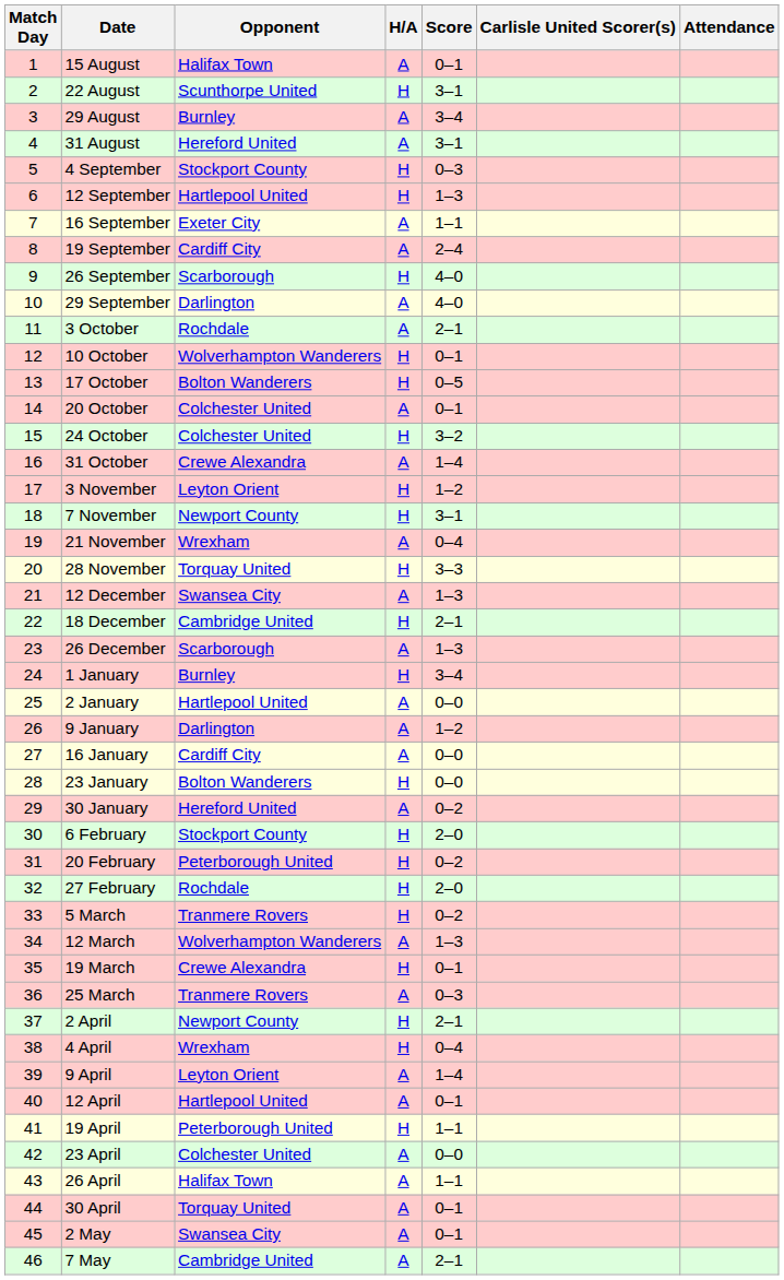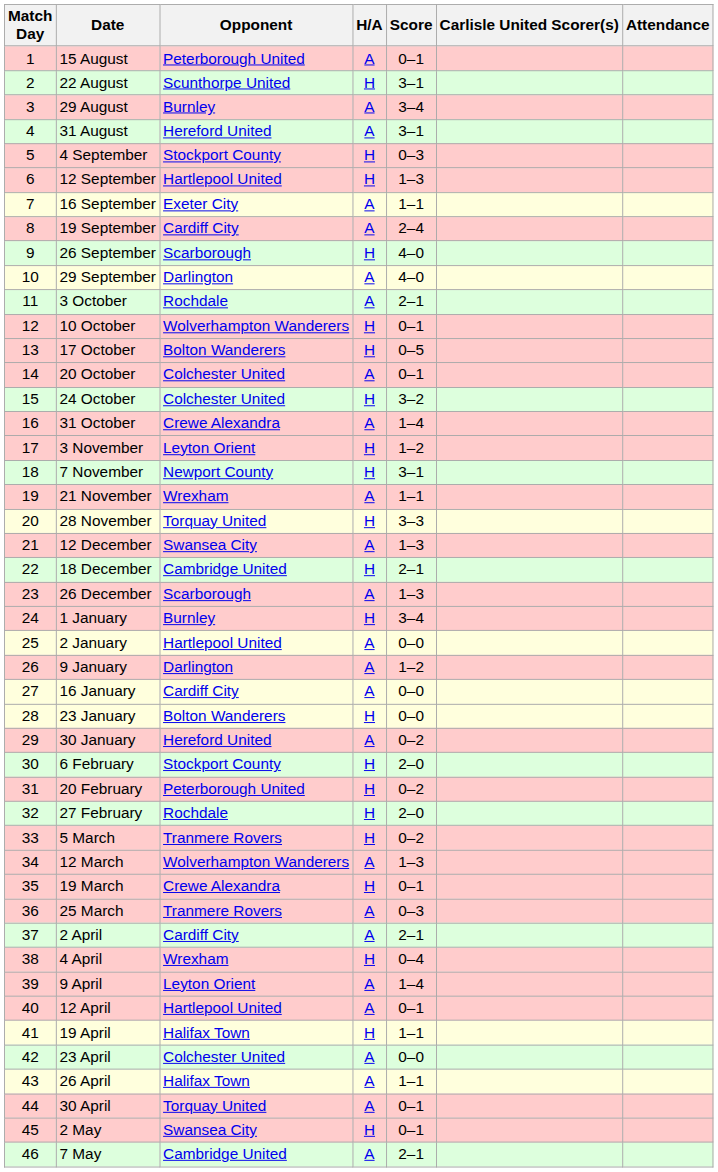 <table class="wikitable" style="text-align:center">
 <tr>
 <th>Match<br> Day</th>
 <th>Date</th>
 <th>Opponent</th>
 <th>H/A</th>
 <th>Score</th>
 <th>Carlisle United Scorer(s)</th>
 <th>Attendance</th>
 </tr>
 <tr bgcolor=#FFCCCC>
 <td>1</td>
 <td align=left>15 August</td>
-<td align=left><a href='#'>Halifax Town</a></td>
+<td align=left><a href='#'>Peterborough United</a></td>
 <td><a href='#'>A</a></td>
 <td>0–1</td>
 <td align=left></td>
 <td></td>
 </tr>
 <tr bgcolor=#ddffdd>
 <td>2</td>
 <td align=left>22 August</td>
 <td align=left><a href='#'>Scunthorpe United</a></td>
 <td><a href='#'>H</a></td>
 <td>3–1</td>
 <td align=left></td>
 <td></td>
 </tr>
 <tr bgcolor=#FFCCCC>
 <td>3</td>
 <td align=left>29 August</td>
 <td align=left><a href='#'>Burnley</a></td>
 <td><a href='#'>A</a></td>
 <td>3–4</td>
 <td align=left></td>
 <td></td>
 </tr>
 <tr bgcolor=#ddffdd>
 <td>4</td>
 <td align=left>31 August</td>
 <td align=left><a href='#'>Hereford United</a></td>
 <td><a href='#'>A</a></td>
 <td>3–1</td>
 <td align=left></td>
 <td></td>
 </tr>
 <tr bgcolor=#FFCCCC>
 <td>5</td>
 <td align=left>4 September</td>
 <td align=left><a href='#'>Stockport County</a></td>
 <td><a href='#'>H</a></td>
 <td>0–3</td>
 <td align=left></td>
 <td></td>
 </tr>
 <tr bgcolor=#FFCCCC>
 <td>6</td>
 <td align=left>12 September</td>
 <td align=left><a href='#'>Hartlepool United</a></td>
 <td><a href='#'>H</a></td>
 <td>1–3</td>
 <td align=left></td>
 <td></td>
 </tr>
 <tr bgcolor=#ffffdd>
 <td>7</td>
 <td align=left>16 September</td>
 <td align=left><a href='#'>Exeter City</a></td>
 <td><a href='#'>A</a></td>
 <td>1–1</td>
 <td align=left></td>
 <td></td>
 </tr>
 <tr bgcolor=#FFCCCC>
 <td>8</td>
 <td align=left>19 September</td>
 <td align=left><a href='#'>Cardiff City</a></td>
 <td><a href='#'>A</a></td>
 <td>2–4</td>
 <td align=left></td>
 <td></td>
 </tr>
 <tr bgcolor=#ddffdd>
 <td>9</td>
 <td align=left>26 September</td>
 <td align=left><a href='#'>Scarborough</a></td>
 <td><a href='#'>H</a></td>
 <td>4–0</td>
 <td align=left></td>
 <td></td>
 </tr>
 <tr bgcolor=#ffffdd>
 <td>10</td>
 <td align=left>29 September</td>
 <td align=left><a href='#'>Darlington</a></td>
 <td><a href='#'>A</a></td>
 <td>4–0</td>
 <td align=left></td>
 <td></td>
 </tr>
 <tr bgcolor=#ddffdd>
 <td>11</td>
 <td align=left>3 October</td>
 <td align=left><a href='#'>Rochdale</a></td>
 <td><a href='#'>A</a></td>
 <td>2–1</td>
 <td align=left></td>
 <td></td>
 </tr>
 <tr bgcolor=#FFCCCC>
 <td>12</td>
 <td align=left>10 October</td>
 <td align=left><a href='#'>Wolverhampton Wanderers</a></td>
 <td><a href='#'>H</a></td>
 <td>0–1</td>
 <td align=left></td>
 <td></td>
 </tr>
 <tr bgcolor=#FFCCCC>
 <td>13</td>
 <td align=left>17 October</td>
 <td align=left><a href='#'>Bolton Wanderers</a></td>
 <td><a href='#'>H</a></td>
 <td>0–5</td>
 <td align=left></td>
 <td></td>
 </tr>
 <tr bgcolor=#FFCCCC>
 <td>14</td>
 <td align=left>20 October</td>
 <td align=left><a href='#'>Colchester United</a></td>
 <td><a href='#'>A</a></td>
 <td>0–1</td>
 <td align=left></td>
 <td></td>
 </tr>
 <tr bgcolor=#ddffdd>
 <td>15</td>
 <td align=left>24 October</td>
 <td align=left><a href='#'>Colchester United</a></td>
 <td><a href='#'>H</a></td>
 <td>3–2</td>
 <td align=left></td>
 <td></td>
 </tr>
 <tr bgcolor=#FFCCCC>
 <td>16</td>
 <td align=left>31 October</td>
 <td align=left><a href='#'>Crewe Alexandra</a></td>
 <td><a href='#'>A</a></td>
 <td>1–4</td>
 <td align=left></td>
 <td></td>
 </tr>
 <tr bgcolor=#FFCCCC>
 <td>17</td>
 <td align=left>3 November</td>
 <td align=left><a href='#'>Leyton Orient</a></td>
 <td><a href='#'>H</a></td>
 <td>1–2</td>
 <td align=left></td>
 <td></td>
 </tr>
 <tr bgcolor=#ddffdd>
 <td>18</td>
 <td align=left>7 November</td>
 <td align=left><a href='#'>Newport County</a></td>
 <td><a href='#'>H</a></td>
 <td>3–1</td>
 <td align=left></td>
 <td></td>
 </tr>
 <tr bgcolor=#FFCCCC>
 <td>19</td>
 <td align=left>21 November</td>
 <td align=left><a href='#'>Wrexham</a></td>
 <td><a href='#'>A</a></td>
-<td>0–4</td>
+<td>1–1</td>
 <td align=left></td>
 <td></td>
 </tr>
 <tr bgcolor=#ffffdd>
 <td>20</td>
 <td align=left>28 November</td>
 <td align=left><a href='#'>Torquay United</a></td>
 <td><a href='#'>H</a></td>
 <td>3–3</td>
 <td align=left></td>
 <td></td>
 </tr>
 <tr bgcolor=#FFCCCC>
 <td>21</td>
 <td align=left>12 December</td>
 <td align=left><a href='#'>Swansea City</a></td>
 <td><a href='#'>A</a></td>
 <td>1–3</td>
 <td align=left></td>
 <td></td>
 </tr>
 <tr bgcolor=#ddffdd>
 <td>22</td>
 <td align=left>18 December</td>
 <td align=left><a href='#'>Cambridge United</a></td>
 <td><a href='#'>H</a></td>
 <td>2–1</td>
 <td align=left></td>
 <td></td>
 </tr>
 <tr bgcolor=#FFCCCC>
 <td>23</td>
 <td align=left>26 December</td>
 <td align=left><a href='#'>Scarborough</a></td>
 <td><a href='#'>A</a></td>
 <td>1–3</td>
 <td align=left></td>
 <td></td>
 </tr>
 <tr bgcolor=#FFCCCC>
 <td>24</td>
 <td align=left>1 January</td>
 <td align=left><a href='#'>Burnley</a></td>
 <td><a href='#'>H</a></td>
 <td>3–4</td>
 <td align=left></td>
 <td></td>
 </tr>
 <tr bgcolor=#ffffdd>
 <td>25</td>
 <td align=left>2 January</td>
 <td align=left><a href='#'>Hartlepool United</a></td>
 <td><a href='#'>A</a></td>
 <td>0–0</td>
 <td align=left></td>
 <td></td>
 </tr>
 <tr bgcolor=#FFCCCC>
 <td>26</td>
 <td align=left>9 January</td>
 <td align=left><a href='#'>Darlington</a></td>
 <td><a href='#'>A</a></td>
 <td>1–2</td>
 <td align=left></td>
 <td></td>
 </tr>
 <tr bgcolor=#ffffdd>
 <td>27</td>
 <td align=left>16 January</td>
 <td align=left><a href='#'>Cardiff City</a></td>
 <td><a href='#'>A</a></td>
 <td>0–0</td>
 <td align=left></td>
 <td></td>
 </tr>
 <tr bgcolor=#ffffdd>
 <td>28</td>
 <td align=left>23 January</td>
 <td align=left><a href='#'>Bolton Wanderers</a></td>
 <td><a href='#'>H</a></td>
 <td>0–0</td>
 <td align=left></td>
 <td></td>
 </tr>
 <tr bgcolor=#FFCCCC>
 <td>29</td>
 <td align=left>30 January</td>
 <td align=left><a href='#'>Hereford United</a></td>
 <td><a href='#'>A</a></td>
 <td>0–2</td>
 <td align=left></td>
 <td></td>
 </tr>
 <tr bgcolor=#ddffdd>
 <td>30</td>
 <td align=left>6 February</td>
 <td align=left><a href='#'>Stockport County</a></td>
 <td><a href='#'>H</a></td>
 <td>2–0</td>
 <td align=left></td>
 <td></td>
 </tr>
 <tr bgcolor=#FFCCCC>
 <td>31</td>
 <td align=left>20 February</td>
 <td align=left><a href='#'>Peterborough United</a></td>
 <td><a href='#'>H</a></td>
 <td>0–2</td>
 <td align=left></td>
 <td></td>
 </tr>
 <tr bgcolor=#ddffdd>
 <td>32</td>
 <td align=left>27 February</td>
 <td align=left><a href='#'>Rochdale</a></td>
 <td><a href='#'>H</a></td>
 <td>2–0</td>
 <td align=left></td>
 <td></td>
 </tr>
 <tr bgcolor=#FFCCCC>
 <td>33</td>
 <td align=left>5 March</td>
 <td align=left><a href='#'>Tranmere Rovers</a></td>
 <td><a href='#'>H</a></td>
 <td>0–2</td>
 <td align=left></td>
 <td></td>
 </tr>
 <tr bgcolor=#FFCCCC>
 <td>34</td>
 <td align=left>12 March</td>
 <td align=left><a href='#'>Wolverhampton Wanderers</a></td>
 <td><a href='#'>A</a></td>
 <td>1–3</td>
 <td align=left></td>
 <td></td>
 </tr>
 <tr bgcolor=#FFCCCC>
 <td>35</td>
 <td align=left>19 March</td>
 <td align=left><a href='#'>Crewe Alexandra</a></td>
 <td><a href='#'>H</a></td>
 <td>0–1</td>
 <td align=left></td>
 <td></td>
 </tr>
 <tr bgcolor=#FFCCCC>
 <td>36</td>
 <td align=left>25 March</td>
 <td align=left><a href='#'>Tranmere Rovers</a></td>
 <td><a href='#'>A</a></td>
 <td>0–3</td>
 <td align=left></td>
 <td></td>
 </tr>
 <tr bgcolor=#ddffdd>
 <td>37</td>
 <td align=left>2 April</td>
-<td align=left><a href='#'>Newport County</a></td>
-<td><a href='#'>H</a></td>
+<td align=left><a href='#'>Cardiff City</a></td>
+<td><a href='#'>A</a></td>
 <td>2–1</td>
 <td align=left></td>
 <td></td>
 </tr>
 <tr bgcolor=#FFCCCC>
 <td>38</td>
 <td align=left>4 April</td>
 <td align=left><a href='#'>Wrexham</a></td>
 <td><a href='#'>H</a></td>
 <td>0–4</td>
 <td align=left></td>
 <td></td>
 </tr>
 <tr bgcolor=#FFCCCC>
 <td>39</td>
 <td align=left>9 April</td>
 <td align=left><a href='#'>Leyton Orient</a></td>
 <td><a href='#'>A</a></td>
 <td>1–4</td>
 <td align=left></td>
 <td></td>
 </tr>
 <tr bgcolor=#FFCCCC>
 <td>40</td>
 <td align=left>12 April</td>
 <td align=left><a href='#'>Hartlepool United</a></td>
 <td><a href='#'>A</a></td>
 <td>0–1</td>
 <td align=left></td>
 <td></td>
 </tr>
 <tr bgcolor=#ffffdd>
 <td>41</td>
 <td align=left>19 April</td>
-<td align=left><a href='#'>Peterborough United</a></td>
+<td align=left><a href='#'>Halifax Town</a></td>
 <td><a href='#'>H</a></td>
 <td>1–1</td>
 <td align=left></td>
 <td></td>
 </tr>
 <tr bgcolor=#ddffdd>
 <td>42</td>
 <td align=left>23 April</td>
 <td align=left><a href='#'>Colchester United</a></td>
 <td><a href='#'>A</a></td>
 <td>0–0</td>
 <td align=left></td>
 <td></td>
 </tr>
 <tr bgcolor=#ffffdd>
 <td>43</td>
 <td align=left>26 April</td>
 <td align=left><a href='#'>Halifax Town</a></td>
 <td><a href='#'>A</a></td>
 <td>1–1</td>
 <td align=left></td>
 <td></td>
 </tr>
 <tr bgcolor=#FFCCCC>
 <td>44</td>
 <td align=left>30 April</td>
 <td align=left><a href='#'>Torquay United</a></td>
 <td><a href='#'>A</a></td>
 <td>0–1</td>
 <td align=left></td>
 <td></td>
 </tr>
 <tr bgcolor=#FFCCCC>
 <td>45</td>
 <td align=left>2 May</td>
 <td align=left><a href='#'>Swansea City</a></td>
-<td><a href='#'>A</a></td>
+<td><a href='#'>H</a></td>
 <td>0–1</td>
 <td align=left></td>
 <td></td>
 </tr>
 <tr bgcolor=#ddffdd>
 <td>46</td>
 <td align=left>7 May</td>
 <td align=left><a href='#'>Cambridge United</a></td>
 <td><a href='#'>A</a></td>
 <td>2–1</td>
 <td align=left></td>
 <td></td>
 </tr>
 </table>
